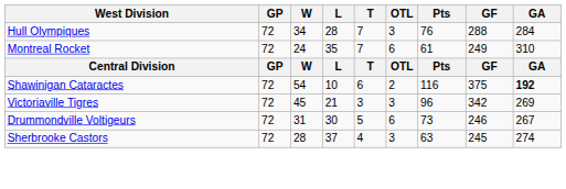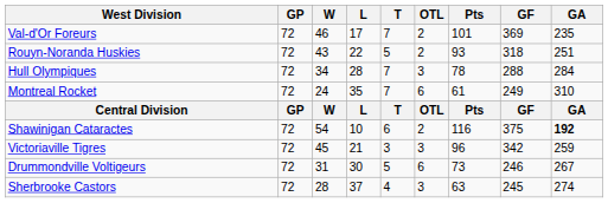 <table class="wikitable">
 <tr>
 <th bgcolor="#DDDDFF" width="40%">West Division</th>
 <th bgcolor="#DDDDFF" width="5%">GP</th>
 <th bgcolor="#DDDDFF" width="5%">W</th>
 <th bgcolor="#DDDDFF" width="5%">L</th>
 <th bgcolor="#DDDDFF" width="5%">T</th>
 <th bgcolor="#DDDDFF" width="5%">OTL</th>
 <th bgcolor="#DDDDFF" width="7.5%">Pts</th>
 <th bgcolor="#DDDDFF" width="7.5%">GF</th>
 <th bgcolor="#DDDDFF" width="7.5%">GA</th>
 </tr>
 <tr>
+<td><a href='#'>Val-d'Or Foreurs</a></td>
+<td>72</td>
+<td>46</td>
+<td>17</td>
+<td>7</td>
+<td>2</td>
+<td>101</td>
+<td>369</td>
+<td>235</td>
+</tr>
+<tr>
+<td><a href='#'>Rouyn-Noranda Huskies</a></td>
+<td>72</td>
+<td>43</td>
+<td>22</td>
+<td>5</td>
+<td>2</td>
+<td>93</td>
+<td>318</td>
+<td>251</td>
+</tr>
+<tr>
 <td><a href='#'>Hull Olympiques</a></td>
 <td>72</td>
 <td>34</td>
 <td>28</td>
 <td>7</td>
 <td>3</td>
-<td>76</td>
+<td>78</td>
 <td>288</td>
 <td>284</td>
 </tr>
 <tr>
 <td><a href='#'>Montreal Rocket</a></td>
 <td>72</td>
 <td>24</td>
 <td>35</td>
 <td>7</td>
 <td>6</td>
 <td>61</td>
 <td>249</td>
 <td>310</td>
 </tr>
 <tr>
 <th bgcolor="#DDDDFF" width="40%">Central Division</th>
 <th bgcolor="#DDDDFF" width="5%">GP</th>
 <th bgcolor="#DDDDFF" width="5%">W</th>
 <th bgcolor="#DDDDFF" width="5%">L</th>
 <th bgcolor="#DDDDFF" width="5%">T</th>
 <th bgcolor="#DDDDFF" width="5%">OTL</th>
 <th bgcolor="#DDDDFF" width="7.5%">Pts</th>
 <th bgcolor="#DDDDFF" width="7.5%">GF</th>
 <th bgcolor="#DDDDFF" width="7.5%">GA</th>
 </tr>
 <tr>
 <td><a href='#'>Shawinigan Cataractes</a></td>
 <td>72</td>
 <td>54</td>
 <td>10</td>
 <td>6</td>
 <td>2</td>
 <td>116</td>
 <td>375</td>
 <td><strong>192</strong></td>
 </tr>
 <tr>
 <td><a href='#'>Victoriaville Tigres</a></td>
 <td>72</td>
 <td>45</td>
 <td>21</td>
 <td>3</td>
 <td>3</td>
 <td>96</td>
 <td>342</td>
-<td>269</td>
+<td>259</td>
 </tr>
 <tr>
 <td><a href='#'>Drummondville Voltigeurs</a></td>
 <td>72</td>
 <td>31</td>
 <td>30</td>
 <td>5</td>
 <td>6</td>
 <td>73</td>
 <td>246</td>
 <td>267</td>
 </tr>
 <tr>
 <td><a href='#'>Sherbrooke Castors</a></td>
 <td>72</td>
 <td>28</td>
 <td>37</td>
 <td>4</td>
 <td>3</td>
 <td>63</td>
 <td>245</td>
 <td>274</td>
 </tr>
 </table>
